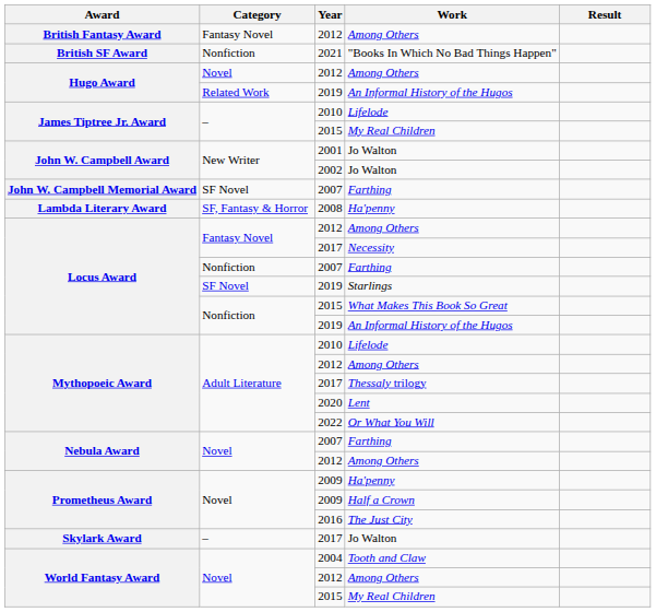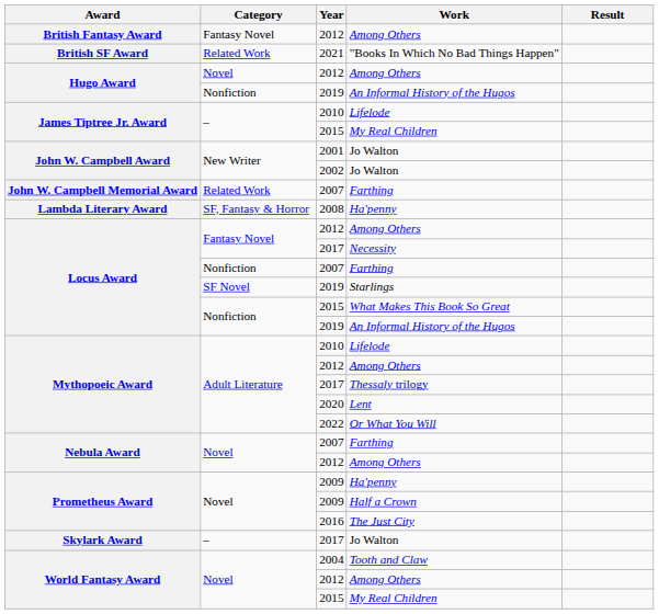 <table class="wikitable sortable plainrowheaders">
 <tr>
 <th scope=col style="min-width: 15em">Award</th>
 <th scope=col style="width: 9em">Category</th>
 <th scope=col>Year</th>
 <th scope=col>Work</th>
 <th scope=col style="min-width: 7em">Result</th>
 </tr>
 <tr>
 <th scope=row style="text-align: center"><a href='#'>British Fantasy Award</a></th>
 <td>Fantasy Novel</td>
 <td align=center>2012</td>
 <td><em><a href='#'>Among Others</a></em></td>
 <td></td>
 </tr>
 <tr>
 <th scope=row style="text-align: center"><a href='#'>British SF Award</a></th>
-<td>Nonfiction</td>
+<td><a href='#'>Related Work</a></td>
 <td align=center>2021</td>
 <td>"Books In Which No Bad Things Happen"</td>
 <td></td>
 </tr>
 <tr>
 <th scope=row style="text-align: center" rowspan=2><a href='#'>Hugo Award</a></th>
 <td><a href='#'>Novel</a></td>
 <td align=center>2012</td>
 <td><em><a href='#'>Among Others</a></em></td>
 <td></td>
 </tr>
 <tr>
-<td><a href='#'>Related Work</a></td>
+<td>Nonfiction</td>
 <td align=center>2019</td>
 <td><em><a href='#'>An Informal History of the Hugos</a></em></td>
 <td></td>
 </tr>
 <tr>
 <th scope=row style="text-align: center" rowspan=2><a href='#'>James Tiptree Jr. Award</a></th>
 <td rowspan=2>–</td>
 <td align=center>2010</td>
 <td><em><a href='#'>Lifelode</a></em></td>
 <td></td>
 </tr>
 <tr>
 <td align=center>2015</td>
 <td><em><a href='#'>My Real Children</a></em></td>
 <td></td>
 </tr>
 <tr>
 <th scope=row style="text-align: center" rowspan=2><a href='#'>John W. Campbell Award</a></th>
 <td rowspan=2>New Writer</td>
 <td align=center>2001</td>
 <td>Jo Walton</td>
 <td></td>
 </tr>
 <tr>
 <td align=center>2002</td>
 <td>Jo Walton</td>
 <td></td>
 </tr>
 <tr>
 <th scope=row style="text-align: center"><a href='#'>John W. Campbell Memorial Award</a></th>
-<td>SF Novel</td>
+<td><a href='#'>Related Work</a></td>
 <td align=center>2007</td>
 <td><em><a href='#'>Farthing</a></em></td>
 <td></td>
 </tr>
 <tr>
 <th scope=row style="text-align: center"><a href='#'>Lambda Literary Award</a></th>
 <td><a href='#'>SF, Fantasy & Horror</a></td>
 <td align=center>2008</td>
 <td><em><a href='#'>Ha'penny</a></em></td>
 <td></td>
 </tr>
 <tr>
 <th scope=row style="text-align: center" rowspan=6><a href='#'>Locus Award</a></th>
 <td rowspan=2><a href='#'>Fantasy Novel</a></td>
 <td align=center>2012</td>
 <td><em><a href='#'>Among Others</a></em></td>
 <td></td>
 </tr>
 <tr>
 <td align=center>2017</td>
 <td><em><a href='#'>Necessity</a></em></td>
 <td></td>
 </tr>
 <tr>
 <td>Nonfiction</td>
 <td align=center>2007</td>
 <td><em><a href='#'>Farthing</a></em></td>
 <td></td>
 </tr>
 <tr>
 <td><a href='#'>SF Novel</a></td>
 <td align=center>2019</td>
 <td><em>Starlings</em></td>
 <td></td>
 </tr>
 <tr>
 <td rowspan=2>Nonfiction</td>
 <td align=center>2015</td>
 <td><em><a href='#'>What Makes This Book So Great</a></em></td>
 <td></td>
 </tr>
 <tr>
 <td align=center>2019</td>
 <td><em><a href='#'>An Informal History of the Hugos</a></em></td>
 <td></td>
 </tr>
 <tr>
 <th scope=row style="text-align: center" rowspan=5><a href='#'>Mythopoeic Award</a></th>
 <td rowspan=5><a href='#'>Adult Literature</a></td>
 <td align=center>2010</td>
 <td><em><a href='#'>Lifelode</a></em></td>
 <td></td>
 </tr>
 <tr>
 <td align=center>2012</td>
 <td><em><a href='#'>Among Others</a></em></td>
 <td></td>
 </tr>
 <tr>
 <td align=center>2017</td>
 <td><a href='#'><em>Thessaly</em> trilogy</a></td>
 <td></td>
 </tr>
 <tr>
 <td align=center>2020</td>
 <td><em><a href='#'>Lent</a></em></td>
 <td></td>
 </tr>
 <tr>
 <td align=center>2022</td>
 <td><em><a href='#'>Or What You Will</a></em></td>
 <td></td>
 </tr>
 <tr>
 <th scope=row style="text-align: center" rowspan=2><a href='#'>Nebula Award</a></th>
 <td rowspan=2><a href='#'>Novel</a></td>
 <td align=center>2007</td>
 <td><em><a href='#'>Farthing</a></em></td>
 <td></td>
 </tr>
 <tr>
 <td align=center>2012</td>
 <td><em><a href='#'>Among Others</a></em></td>
 <td></td>
 </tr>
 <tr>
 <th scope=row style="text-align: center" rowspan=3><a href='#'>Prometheus Award</a></th>
 <td rowspan=3>Novel</td>
 <td align=center>2009</td>
 <td><em><a href='#'>Ha'penny</a></em></td>
 <td></td>
 </tr>
 <tr>
 <td align=center>2009</td>
 <td><em><a href='#'>Half a Crown</a></em></td>
 <td></td>
 </tr>
 <tr>
 <td align=center>2016</td>
 <td><em><a href='#'>The Just City</a></em></td>
 <td></td>
 </tr>
 <tr>
 <th scope=row style="text-align: center"><a href='#'>Skylark Award</a></th>
 <td>–</td>
 <td align=center>2017</td>
 <td>Jo Walton</td>
 <td></td>
 </tr>
 <tr>
 <th scope=row style="text-align: center" rowspan=3><a href='#'>World Fantasy Award</a></th>
 <td rowspan=3><a href='#'>Novel</a></td>
 <td align=center>2004</td>
 <td><em><a href='#'>Tooth and Claw</a></em></td>
 <td></td>
 </tr>
 <tr>
 <td align=center>2012</td>
 <td><em><a href='#'>Among Others</a></em></td>
 <td></td>
 </tr>
 <tr>
 <td align=center>2015</td>
 <td><em><a href='#'>My Real Children</a></em></td>
 <td></td>
 </tr>
 </table>
